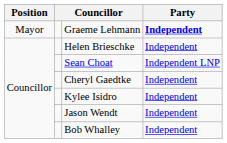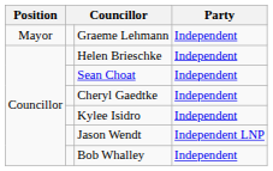 <table class="wikitable">
 <tr>
 <th>Position</th>
 <th colspan="2">Councillor</th>
 <th>Party</th>
 </tr>
 <tr>
 <td align="center">Mayor</td>
 <td> </td>
 <td>Graeme Lehmann</td>
-<td><strong><a href='#'>Independent</a></strong></td>
+<td><a href='#'>Independent</a></td>
 </tr>
 <tr>
 <td rowspan="6"; align="center">Councillor</td>
 <td> </td>
 <td>Helen Brieschke</td>
 <td><a href='#'>Independent</a></td>
 </tr>
 <tr>
 <td> </td>
 <td><a href='#'>Sean Choat</a></td>
-<td><a href='#'>Independent LNP</a></td>
+<td><a href='#'>Independent</a></td>
 </tr>
 <tr>
 <td> </td>
 <td>Cheryl Gaedtke</td>
 <td><a href='#'>Independent</a></td>
 </tr>
 <tr>
 <td> </td>
 <td>Kylee Isidro</td>
 <td><a href='#'>Independent</a></td>
 </tr>
 <tr>
 <td> </td>
 <td>Jason Wendt</td>
-<td><a href='#'>Independent</a></td>
+<td><a href='#'>Independent LNP</a></td>
 </tr>
 <tr>
 <td> </td>
 <td>Bob Whalley</td>
 <td><a href='#'>Independent</a></td>
 </tr>
 </table>
